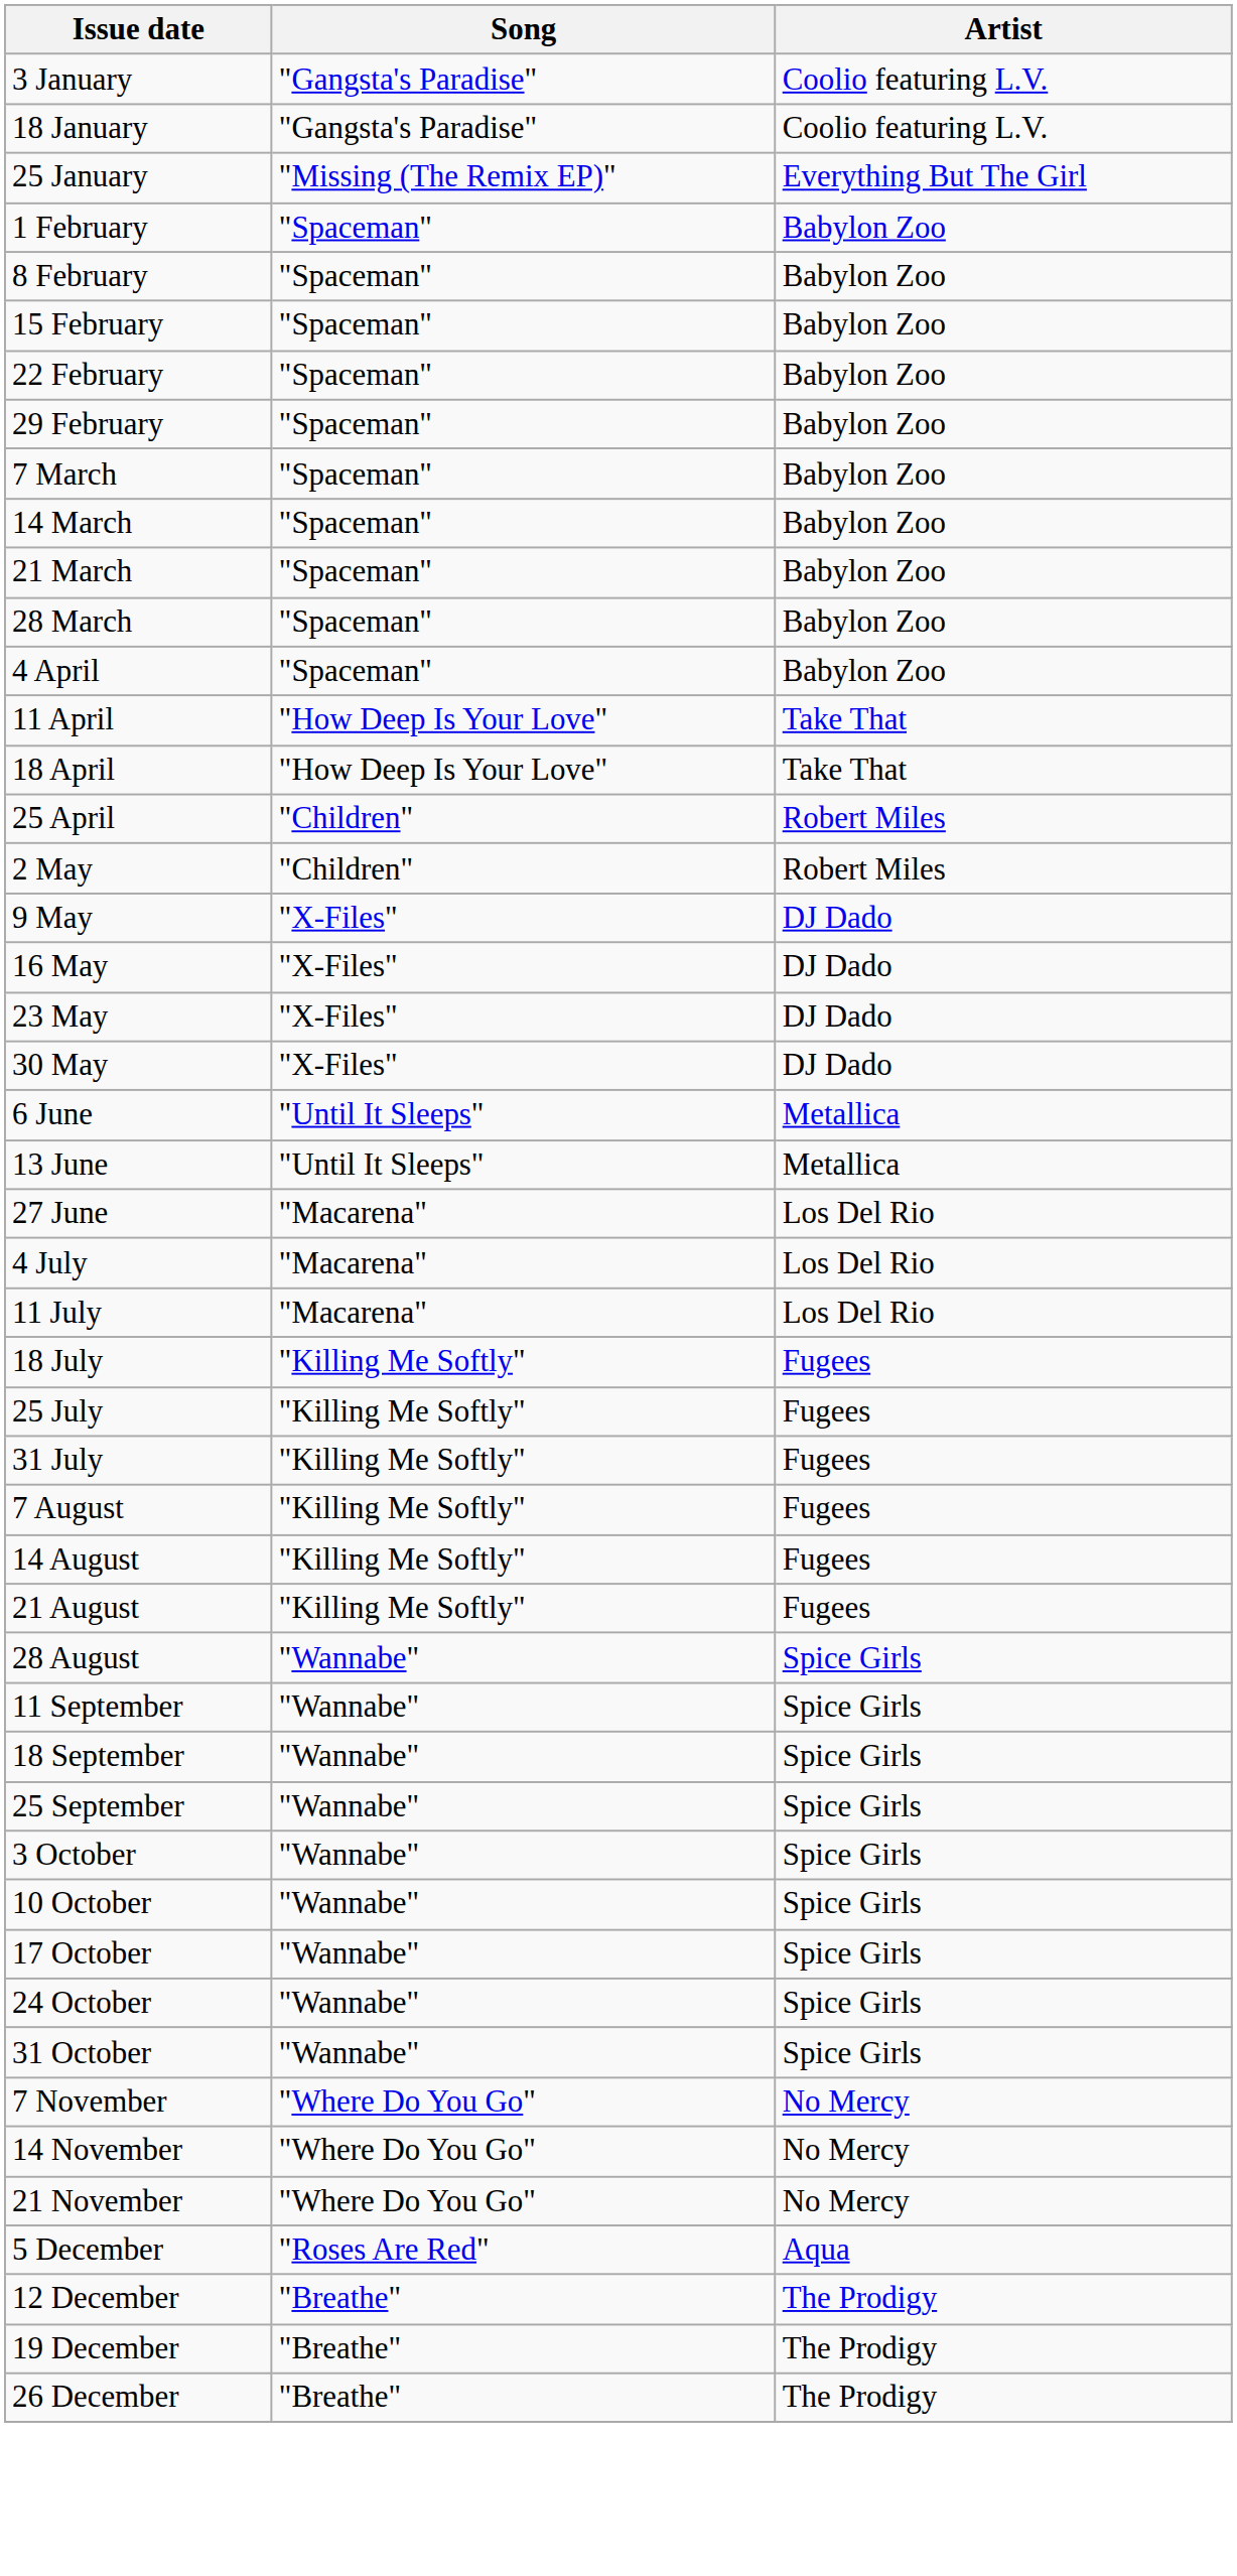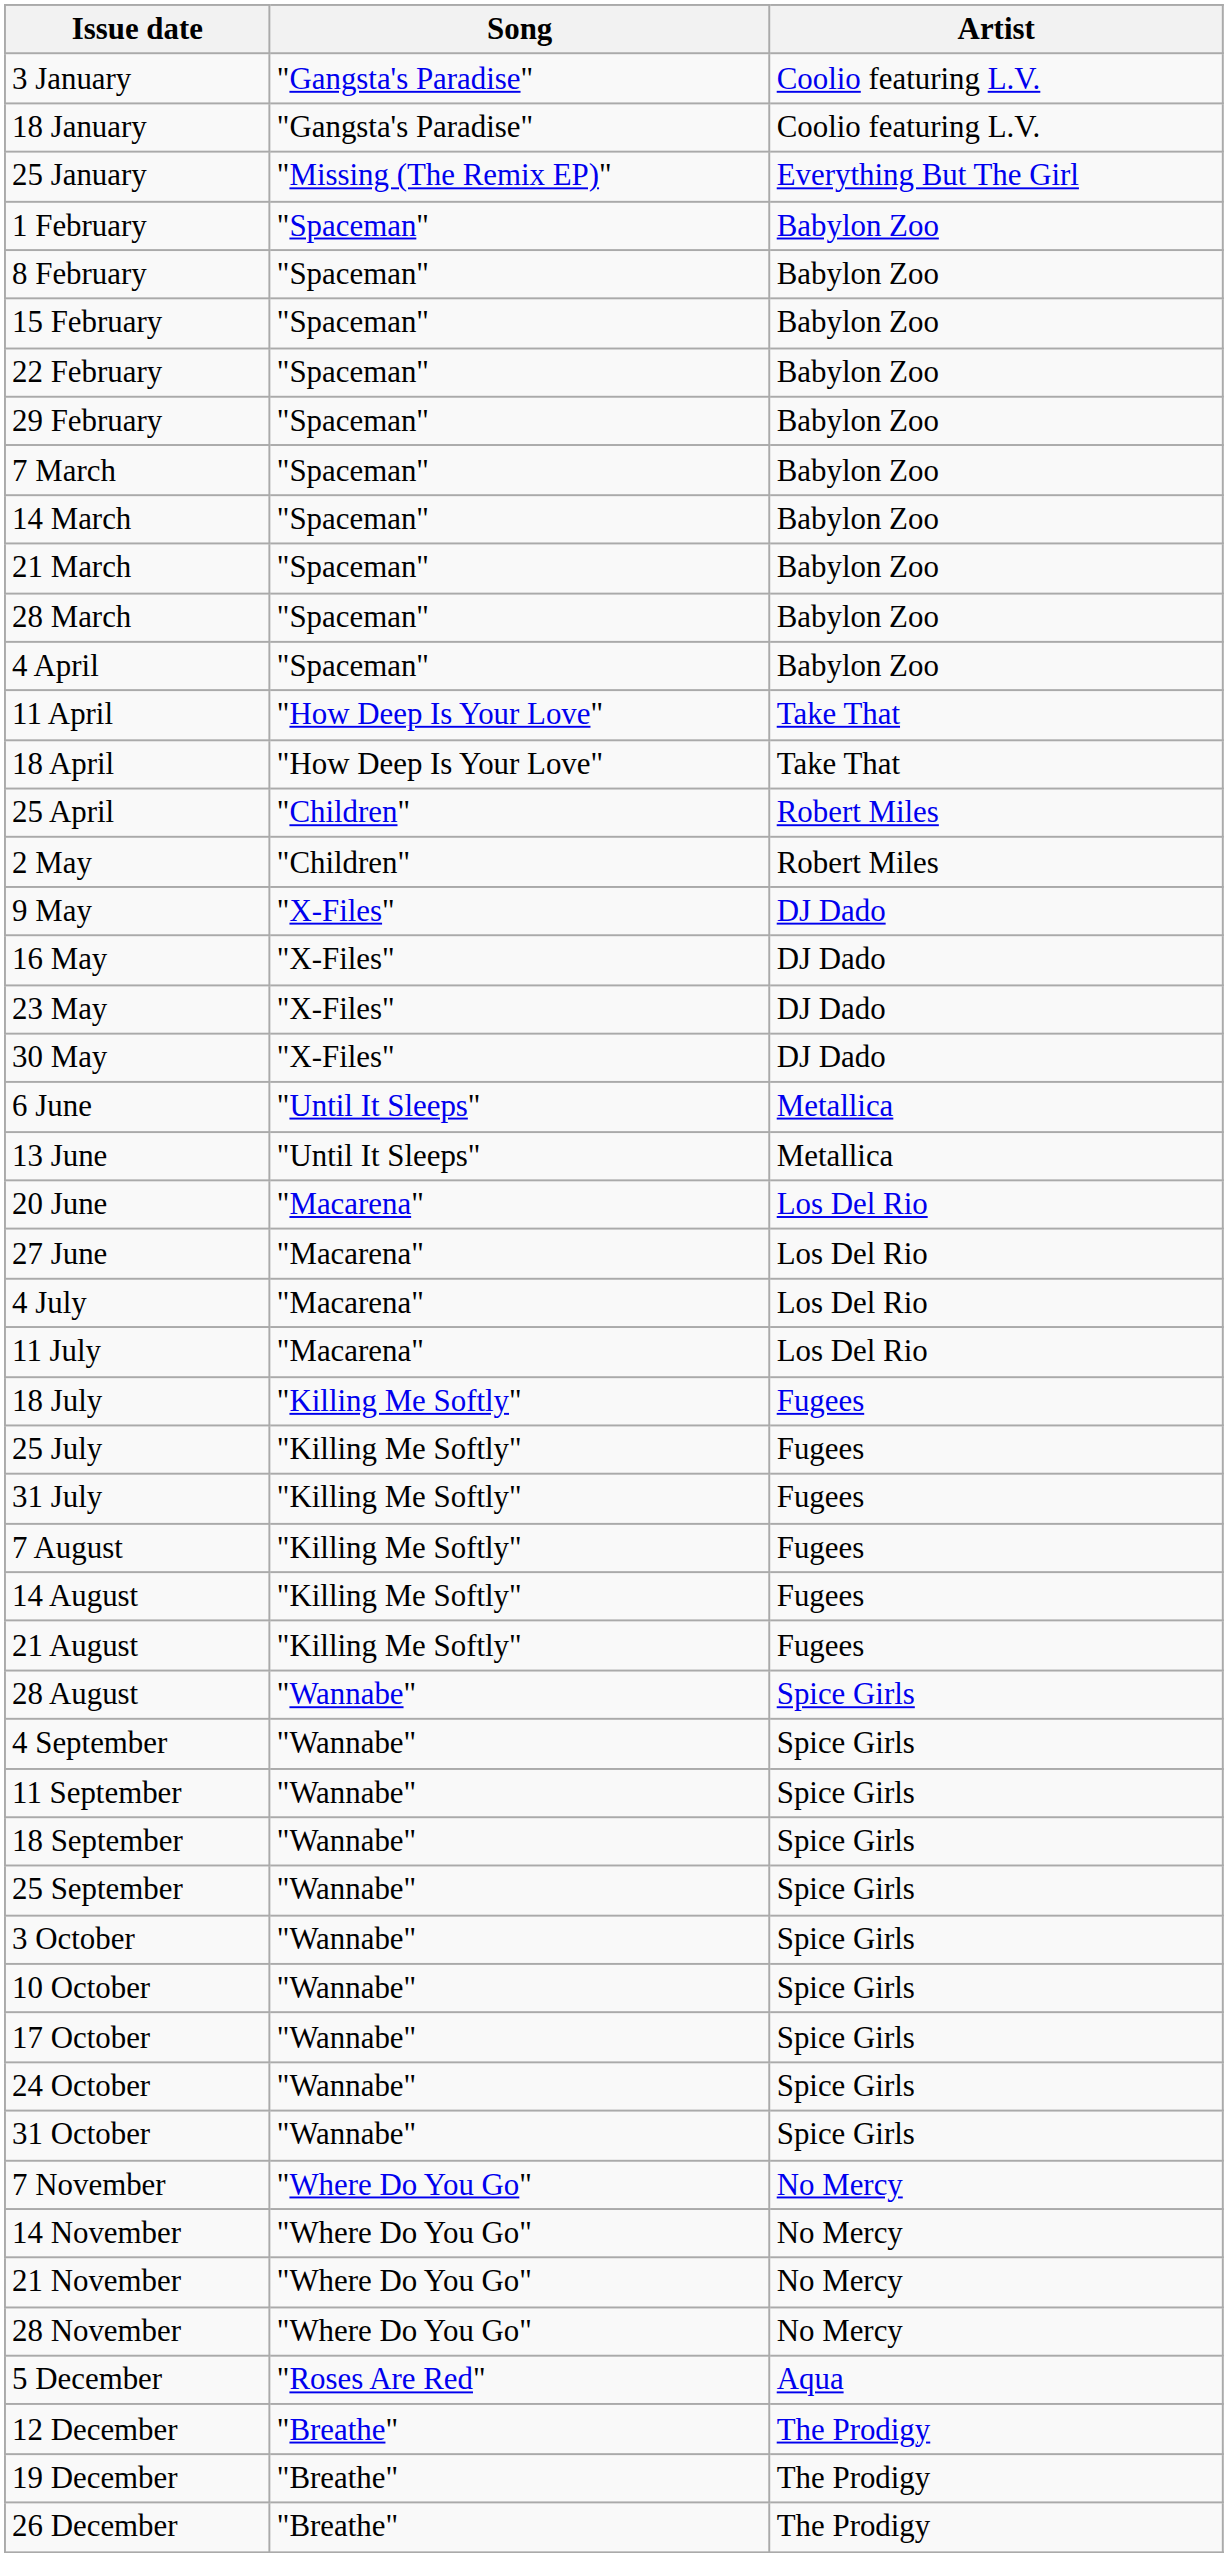 <table width="50%" class=wikitable>
 <tr>
 <th>Issue date</th>
 <th>Song</th>
 <th>Artist</th>
 </tr>
 <tr>
 <td>3 January</td>
 <td>"<a href='#'>Gangsta's Paradise</a>"</td>
 <td><a href='#'>Coolio</a> featuring <a href='#'>L.V.</a></td>
 </tr>
 <tr>
 <td>18 January</td>
 <td>"Gangsta's Paradise"</td>
 <td>Coolio featuring L.V.</td>
 </tr>
 <tr>
 <td>25 January</td>
 <td>"<a href='#'>Missing (The Remix EP)</a>"</td>
 <td><a href='#'>Everything But The Girl</a></td>
 </tr>
 <tr>
 <td>1 February</td>
 <td>"<a href='#'>Spaceman</a>"</td>
 <td><a href='#'>Babylon Zoo</a></td>
 </tr>
 <tr>
 <td>8 February</td>
 <td>"Spaceman"</td>
 <td>Babylon Zoo</td>
 </tr>
 <tr>
 <td>15 February</td>
 <td>"Spaceman"</td>
 <td>Babylon Zoo</td>
 </tr>
 <tr>
 <td>22 February</td>
 <td>"Spaceman"</td>
 <td>Babylon Zoo</td>
 </tr>
 <tr>
 <td>29 February</td>
 <td>"Spaceman"</td>
 <td>Babylon Zoo</td>
 </tr>
 <tr>
 <td>7 March</td>
 <td>"Spaceman"</td>
 <td>Babylon Zoo</td>
 </tr>
 <tr>
 <td>14 March</td>
 <td>"Spaceman"</td>
 <td>Babylon Zoo</td>
 </tr>
 <tr>
 <td>21 March</td>
 <td>"Spaceman"</td>
 <td>Babylon Zoo</td>
 </tr>
 <tr>
 <td>28 March</td>
 <td>"Spaceman"</td>
 <td>Babylon Zoo</td>
 </tr>
 <tr>
 <td>4 April</td>
 <td>"Spaceman"</td>
 <td>Babylon Zoo</td>
 </tr>
 <tr>
 <td>11 April</td>
 <td>"<a href='#'>How Deep Is Your Love</a>"</td>
 <td><a href='#'>Take That</a></td>
 </tr>
 <tr>
 <td>18 April</td>
 <td>"How Deep Is Your Love"</td>
 <td>Take That</td>
 </tr>
 <tr>
 <td>25 April</td>
 <td>"<a href='#'>Children</a>"</td>
 <td><a href='#'>Robert Miles</a></td>
 </tr>
 <tr>
 <td>2 May</td>
 <td>"Children"</td>
 <td>Robert Miles</td>
 </tr>
 <tr>
 <td>9 May</td>
 <td>"<a href='#'>X-Files</a>"</td>
 <td><a href='#'>DJ Dado</a></td>
 </tr>
 <tr>
 <td>16 May</td>
 <td>"X-Files"</td>
 <td>DJ Dado</td>
 </tr>
 <tr>
 <td>23 May</td>
 <td>"X-Files"</td>
 <td>DJ Dado</td>
 </tr>
 <tr>
 <td>30 May</td>
 <td>"X-Files"</td>
 <td>DJ Dado</td>
 </tr>
 <tr>
 <td>6 June</td>
 <td>"<a href='#'>Until It Sleeps</a>"</td>
 <td><a href='#'>Metallica</a></td>
 </tr>
 <tr>
 <td>13 June</td>
 <td>"Until It Sleeps"</td>
 <td>Metallica</td>
 </tr>
 <tr>
+<td>20 June</td>
+<td>"<a href='#'>Macarena</a>"</td>
+<td><a href='#'>Los Del Rio</a></td>
+</tr>
+<tr>
 <td>27 June</td>
 <td>"Macarena"</td>
 <td>Los Del Rio</td>
 </tr>
 <tr>
 <td>4 July</td>
 <td>"Macarena"</td>
 <td>Los Del Rio</td>
 </tr>
 <tr>
 <td>11 July</td>
 <td>"Macarena"</td>
 <td>Los Del Rio</td>
 </tr>
 <tr>
 <td>18 July</td>
 <td>"<a href='#'>Killing Me Softly</a>"</td>
 <td><a href='#'>Fugees</a></td>
 </tr>
 <tr>
 <td>25 July</td>
 <td>"Killing Me Softly"</td>
 <td>Fugees</td>
 </tr>
 <tr>
 <td>31 July</td>
 <td>"Killing Me Softly"</td>
 <td>Fugees</td>
 </tr>
 <tr>
 <td>7 August</td>
 <td>"Killing Me Softly"</td>
 <td>Fugees</td>
 </tr>
 <tr>
 <td>14 August</td>
 <td>"Killing Me Softly"</td>
 <td>Fugees</td>
 </tr>
 <tr>
 <td>21 August</td>
 <td>"Killing Me Softly"</td>
 <td>Fugees</td>
 </tr>
 <tr>
 <td>28 August</td>
 <td>"<a href='#'>Wannabe</a>"</td>
 <td><a href='#'>Spice Girls</a></td>
+</tr>
+<tr>
+<td>4 September</td>
+<td>"Wannabe"</td>
+<td>Spice Girls</td>
 </tr>
 <tr>
 <td>11 September</td>
 <td>"Wannabe"</td>
 <td>Spice Girls</td>
 </tr>
 <tr>
 <td>18 September</td>
 <td>"Wannabe"</td>
 <td>Spice Girls</td>
 </tr>
 <tr>
 <td>25 September</td>
 <td>"Wannabe"</td>
 <td>Spice Girls</td>
 </tr>
 <tr>
 <td>3 October</td>
 <td>"Wannabe"</td>
 <td>Spice Girls</td>
 </tr>
 <tr>
 <td>10 October</td>
 <td>"Wannabe"</td>
 <td>Spice Girls</td>
 </tr>
 <tr>
 <td>17 October</td>
 <td>"Wannabe"</td>
 <td>Spice Girls</td>
 </tr>
 <tr>
 <td>24 October</td>
 <td>"Wannabe"</td>
 <td>Spice Girls</td>
 </tr>
 <tr>
 <td>31 October</td>
 <td>"Wannabe"</td>
 <td>Spice Girls</td>
 </tr>
 <tr>
 <td>7 November</td>
 <td>"<a href='#'>Where Do You Go</a>"</td>
 <td><a href='#'>No Mercy</a></td>
 </tr>
 <tr>
 <td>14 November</td>
 <td>"Where Do You Go"</td>
 <td>No Mercy</td>
 </tr>
 <tr>
 <td>21 November</td>
 <td>"Where Do You Go"</td>
 <td>No Mercy</td>
 </tr>
 <tr>
+<td>28 November</td>
+<td>"Where Do You Go"</td>
+<td>No Mercy</td>
+</tr>
+<tr>
 <td>5 December</td>
 <td>"<a href='#'>Roses Are Red</a>"</td>
 <td><a href='#'>Aqua</a></td>
 </tr>
 <tr>
 <td>12 December</td>
 <td>"<a href='#'>Breathe</a>"</td>
 <td><a href='#'>The Prodigy</a></td>
 </tr>
 <tr>
 <td>19 December</td>
 <td>"Breathe"</td>
 <td>The Prodigy</td>
 </tr>
 <tr>
 <td>26 December</td>
 <td>"Breathe"</td>
 <td>The Prodigy</td>
 </tr>
 <tr>
 </tr>
 </table>
